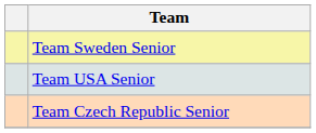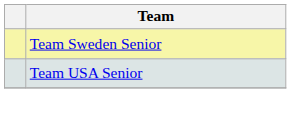 <table class="wikitable" style="text-align:center">
 <tr>
 <th width=15></th>
 <th width=260>Team</th>
 </tr>
 <tr style="background:#f7f6a8;">
 <td style="text-align:center; height:23px;"></td>
 <td align=left> <a href='#'>Team Sweden Senior</a></td>
 </tr>
 <tr style="background:#dce5e5;">
 <td style="text-align:center; height:23px;"></td>
 <td align=left> <a href='#'>Team USA Senior</a></td>
 </tr>
-<tr style="background:#ffdab9;">
-<td style="text-align:center; height:23px;"></td>
-<td align=left> <a href='#'>Team Czech Republic Senior</a></td>
-</tr>
 <tr>
 </tr>
 </table>
